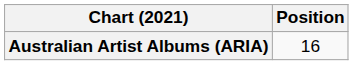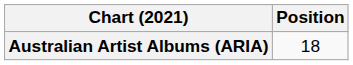 <table class="wikitable sortable plainrowheaders" style="text-align:center">
 <tr>
 <th scope="col">Chart (2021)</th>
 <th scope="col">Position</th>
 </tr>
 <tr>
 <th scope="row">Australian Artist Albums (ARIA)</th>
-<td>16</td>
+<td>18</td>
 </tr>
 </table>
